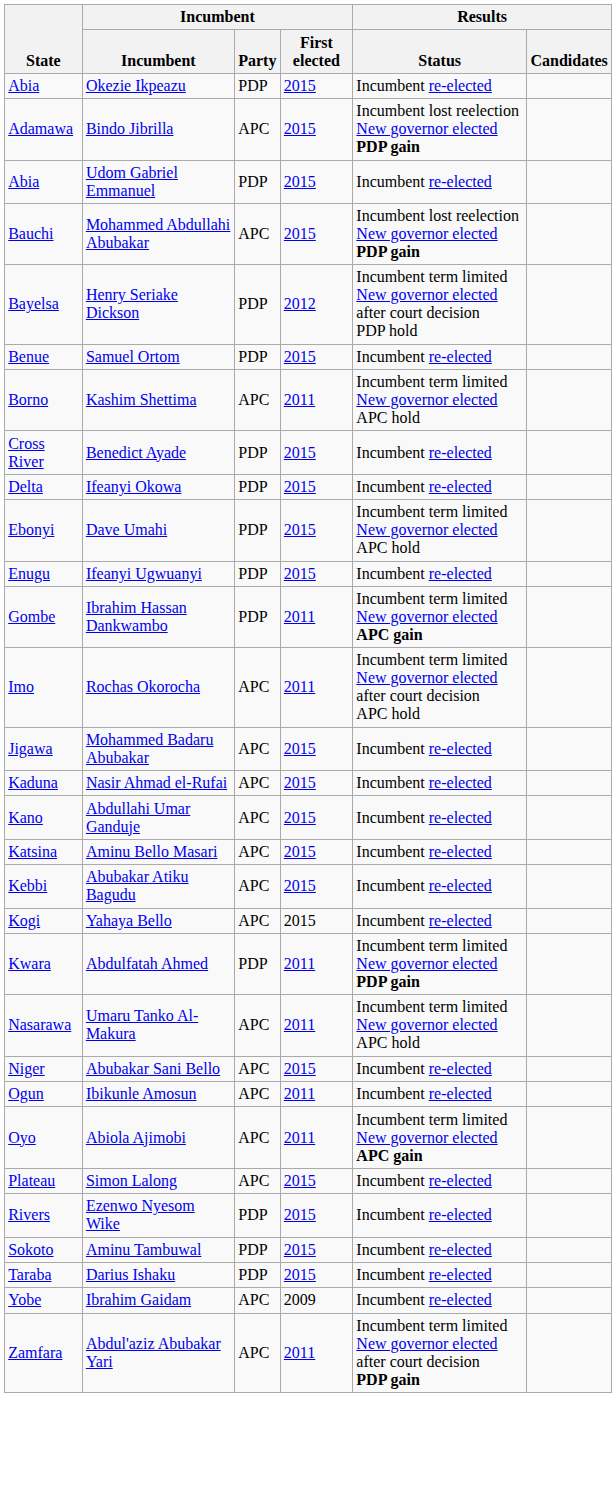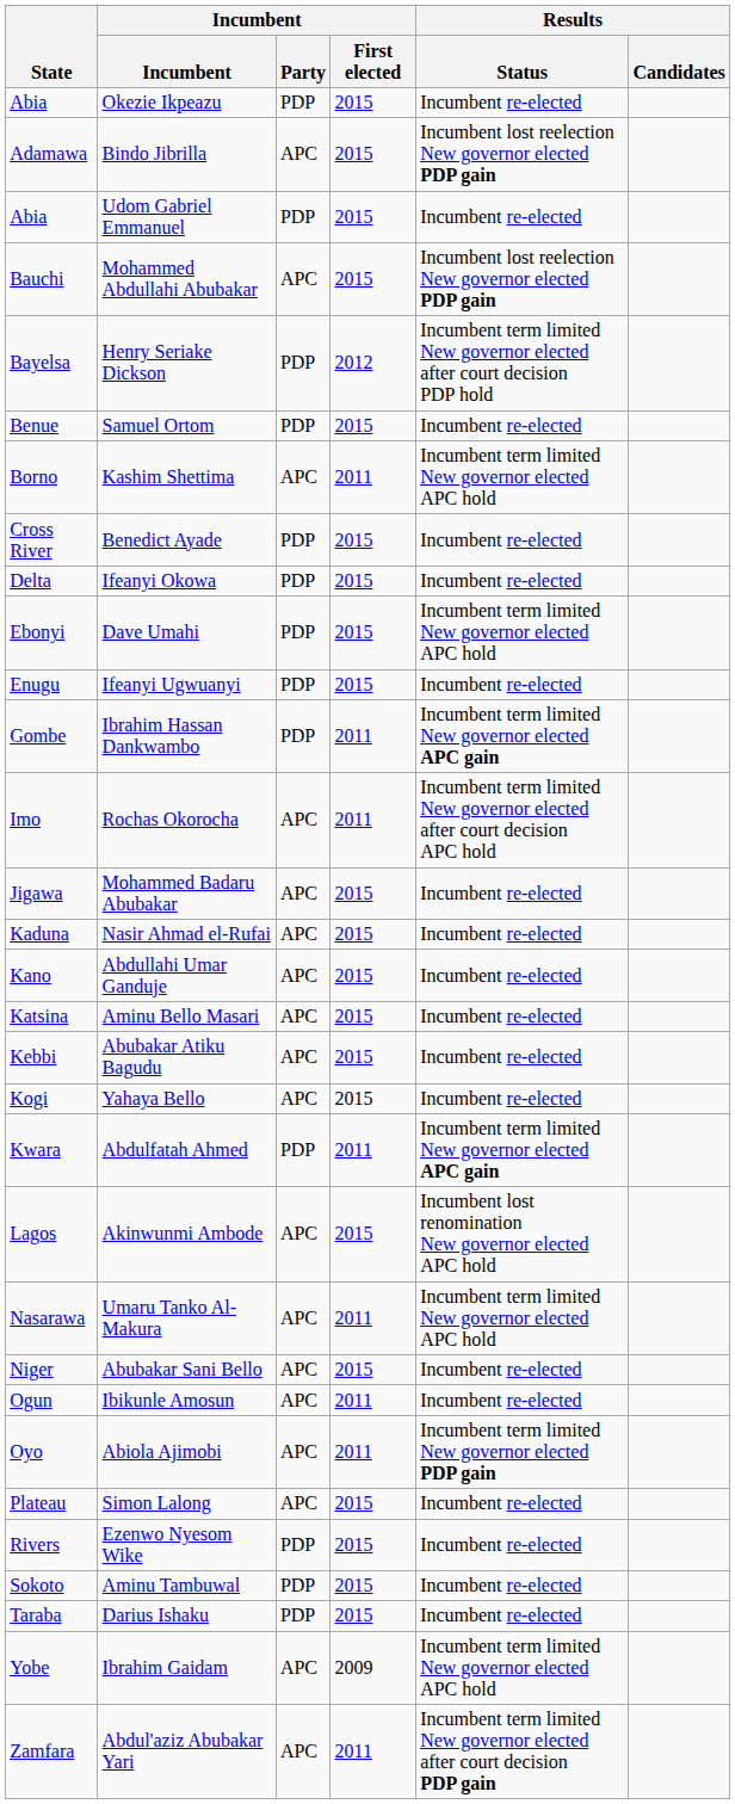 <table class="wikitable sortable">
 <tr valign=bottom>
 <th rowspan=2>State</th>
 <th colspan=3>Incumbent</th>
 <th colspan=2>Results</th>
 </tr>
 <tr valign=bottom>
 <th>Incumbent</th>
 <th>Party</th>
 <th>First elected</th>
 <th>Status</th>
 <th>Candidates</th>
 </tr>
 <tr>
 <td><a href='#'>Abia</a></td>
 <td><a href='#'>Okezie Ikpeazu</a></td>
 <td>PDP</td>
 <td><a href='#'>2015</a></td>
 <td>Incumbent <a href='#'>re-elected</a></td>
 <td nowrap></td>
 </tr>
 <tr>
 <td><a href='#'>Adamawa</a></td>
 <td><a href='#'>Bindo Jibrilla</a></td>
 <td>APC</td>
 <td><a href='#'>2015</a></td>
 <td>Incumbent lost reelection<br><a href='#'>New governor elected</a><br><strong>PDP gain</strong></td>
 <td nowrap></td>
 </tr>
 <tr>
 <td><a href='#'>Abia</a></td>
 <td><a href='#'>Udom Gabriel Emmanuel</a></td>
 <td>PDP</td>
 <td><a href='#'>2015</a></td>
 <td>Incumbent <a href='#'>re-elected</a></td>
 <td nowrap></td>
 </tr>
 <tr>
 <td><a href='#'>Bauchi</a></td>
 <td><a href='#'>Mohammed Abdullahi Abubakar</a></td>
 <td>APC</td>
 <td><a href='#'>2015</a></td>
 <td>Incumbent lost reelection<br><a href='#'>New governor elected</a><br><strong>PDP gain</strong></td>
 <td nowrap></td>
 </tr>
 <tr>
 <td><a href='#'>Bayelsa</a></td>
 <td><a href='#'>Henry Seriake Dickson</a></td>
 <td>PDP</td>
 <td><a href='#'>2012</a></td>
 <td>Incumbent term limited<br><a href='#'>New governor elected</a> after court decision<br>PDP hold</td>
 <td nowrap></td>
 </tr>
 <tr>
 <td><a href='#'>Benue</a></td>
 <td><a href='#'>Samuel Ortom</a></td>
 <td>PDP</td>
 <td><a href='#'>2015</a></td>
 <td>Incumbent <a href='#'>re-elected</a></td>
 <td nowrap></td>
 </tr>
 <tr>
 <td><a href='#'>Borno</a></td>
 <td><a href='#'>Kashim Shettima</a></td>
 <td>APC</td>
 <td><a href='#'>2011</a></td>
 <td>Incumbent term limited<br><a href='#'>New governor elected</a><br>APC hold</td>
 <td nowrap></td>
 </tr>
 <tr>
 <td><a href='#'>Cross River</a></td>
 <td><a href='#'>Benedict Ayade</a></td>
 <td>PDP</td>
 <td><a href='#'>2015</a></td>
 <td>Incumbent <a href='#'>re-elected</a></td>
 <td nowrap></td>
 </tr>
 <tr>
 <td><a href='#'>Delta</a></td>
 <td><a href='#'>Ifeanyi Okowa</a></td>
 <td>PDP</td>
 <td><a href='#'>2015</a></td>
 <td>Incumbent <a href='#'>re-elected</a></td>
 <td nowrap></td>
 </tr>
 <tr>
 <td><a href='#'>Ebonyi</a></td>
 <td><a href='#'>Dave Umahi</a></td>
 <td>PDP</td>
 <td><a href='#'>2015</a></td>
 <td>Incumbent term limited<br><a href='#'>New governor elected</a><br>APC hold</td>
 <td nowrap></td>
 </tr>
 <tr>
 <td><a href='#'>Enugu</a></td>
 <td><a href='#'>Ifeanyi Ugwuanyi</a></td>
 <td>PDP</td>
 <td><a href='#'>2015</a></td>
 <td>Incumbent <a href='#'>re-elected</a></td>
 <td nowrap></td>
 </tr>
 <tr>
 <td><a href='#'>Gombe</a></td>
 <td><a href='#'>Ibrahim Hassan Dankwambo</a></td>
 <td>PDP</td>
 <td><a href='#'>2011</a></td>
 <td>Incumbent term limited<br><a href='#'>New governor elected</a><br><strong>APC gain</strong></td>
 <td nowrap></td>
 </tr>
 <tr>
 <td><a href='#'>Imo</a></td>
 <td><a href='#'>Rochas Okorocha</a></td>
 <td>APC</td>
 <td><a href='#'>2011</a></td>
 <td>Incumbent term limited<br><a href='#'>New governor elected</a> after court decision<br>APC hold</td>
 <td nowrap></td>
 </tr>
 <tr>
 <td><a href='#'>Jigawa</a></td>
 <td><a href='#'>Mohammed Badaru Abubakar</a></td>
 <td>APC</td>
 <td><a href='#'>2015</a></td>
 <td>Incumbent <a href='#'>re-elected</a></td>
 <td nowrap></td>
 </tr>
 <tr>
 <td><a href='#'>Kaduna</a></td>
 <td><a href='#'>Nasir Ahmad el-Rufai</a></td>
 <td>APC</td>
 <td><a href='#'>2015</a></td>
 <td>Incumbent <a href='#'>re-elected</a></td>
 <td nowrap></td>
 </tr>
 <tr>
 <td><a href='#'>Kano</a></td>
 <td><a href='#'>Abdullahi Umar Ganduje</a></td>
 <td>APC</td>
 <td><a href='#'>2015</a></td>
 <td>Incumbent <a href='#'>re-elected</a></td>
 <td nowrap></td>
 </tr>
 <tr>
 <td><a href='#'>Katsina</a></td>
 <td><a href='#'>Aminu Bello Masari</a></td>
 <td>APC</td>
 <td><a href='#'>2015</a></td>
 <td>Incumbent <a href='#'>re-elected</a></td>
 <td nowrap></td>
 </tr>
 <tr>
 <td><a href='#'>Kebbi</a></td>
 <td><a href='#'>Abubakar Atiku Bagudu</a></td>
 <td>APC</td>
 <td><a href='#'>2015</a></td>
 <td>Incumbent <a href='#'>re-elected</a></td>
 <td nowrap></td>
 </tr>
 <tr>
 <td><a href='#'>Kogi</a></td>
 <td><a href='#'>Yahaya Bello</a></td>
 <td>APC</td>
 <td>2015</td>
 <td>Incumbent <a href='#'>re-elected</a></td>
 <td nowrap></td>
 </tr>
 <tr>
 <td><a href='#'>Kwara</a></td>
 <td><a href='#'>Abdulfatah Ahmed</a></td>
 <td>PDP</td>
 <td><a href='#'>2011</a></td>
-<td>Incumbent term limited<br><a href='#'>New governor elected</a><br><strong>PDP gain</strong></td>
+<td>Incumbent term limited<br><a href='#'>New governor elected</a><br><strong>APC gain</strong></td>
+<td nowrap></td>
+</tr>
+<tr>
+<td><a href='#'>Lagos</a></td>
+<td><a href='#'>Akinwunmi Ambode</a></td>
+<td>APC</td>
+<td><a href='#'>2015</a></td>
+<td>Incumbent lost renomination<br><a href='#'>New governor elected</a><br>APC hold</td>
 <td nowrap></td>
 </tr>
 <tr>
 <td><a href='#'>Nasarawa</a></td>
 <td><a href='#'>Umaru Tanko Al-Makura</a></td>
 <td>APC</td>
 <td><a href='#'>2011</a></td>
 <td>Incumbent term limited<br><a href='#'>New governor elected</a><br>APC hold</td>
 <td nowrap></td>
 </tr>
 <tr>
 <td><a href='#'>Niger</a></td>
 <td><a href='#'>Abubakar Sani Bello</a></td>
 <td>APC</td>
 <td><a href='#'>2015</a></td>
 <td>Incumbent <a href='#'>re-elected</a></td>
 <td nowrap></td>
 </tr>
 <tr>
 <td><a href='#'>Ogun</a></td>
 <td><a href='#'>Ibikunle Amosun</a></td>
 <td>APC</td>
 <td><a href='#'>2011</a></td>
 <td>Incumbent <a href='#'>re-elected</a></td>
 <td nowrap></td>
 </tr>
 <tr>
 <td><a href='#'>Oyo</a></td>
 <td><a href='#'>Abiola Ajimobi</a></td>
 <td>APC</td>
 <td><a href='#'>2011</a></td>
-<td>Incumbent term limited<br><a href='#'>New governor elected</a><br><strong>APC gain</strong></td>
+<td>Incumbent term limited<br><a href='#'>New governor elected</a><br><strong>PDP gain</strong></td>
 <td nowrap></td>
 </tr>
 <tr>
 <td><a href='#'>Plateau</a></td>
 <td><a href='#'>Simon Lalong</a></td>
 <td>APC</td>
 <td><a href='#'>2015</a></td>
 <td>Incumbent <a href='#'>re-elected</a></td>
 <td nowrap></td>
 </tr>
 <tr>
 <td><a href='#'>Rivers</a></td>
 <td><a href='#'>Ezenwo Nyesom Wike</a></td>
 <td>PDP</td>
 <td><a href='#'>2015</a></td>
 <td>Incumbent <a href='#'>re-elected</a></td>
 <td nowrap></td>
 </tr>
 <tr>
 <td><a href='#'>Sokoto</a></td>
 <td><a href='#'>Aminu Tambuwal</a></td>
 <td>PDP</td>
 <td><a href='#'>2015</a></td>
 <td>Incumbent <a href='#'>re-elected</a></td>
 <td nowrap></td>
 </tr>
 <tr>
 <td><a href='#'>Taraba</a></td>
 <td><a href='#'>Darius Ishaku</a></td>
 <td>PDP</td>
 <td><a href='#'>2015</a></td>
 <td>Incumbent <a href='#'>re-elected</a></td>
 <td nowrap></td>
 </tr>
 <tr>
 <td><a href='#'>Yobe</a></td>
 <td><a href='#'>Ibrahim Gaidam</a></td>
 <td>APC</td>
 <td>2009</td>
-<td>Incumbent <a href='#'>re-elected</a></td>
+<td>Incumbent term limited<br><a href='#'>New governor elected</a><br>APC hold</td>
 <td nowrap></td>
 </tr>
 <tr>
 <td><a href='#'>Zamfara</a></td>
 <td><a href='#'>Abdul'aziz Abubakar Yari</a></td>
 <td>APC</td>
 <td><a href='#'>2011</a></td>
 <td>Incumbent term limited<br><a href='#'>New governor elected</a> after court decision<br><strong>PDP gain</strong></td>
 <td nowrap></td>
 </tr>
 </table>
